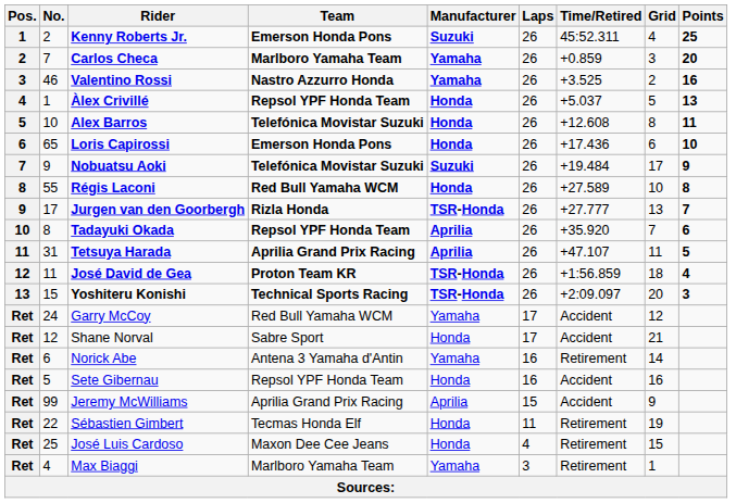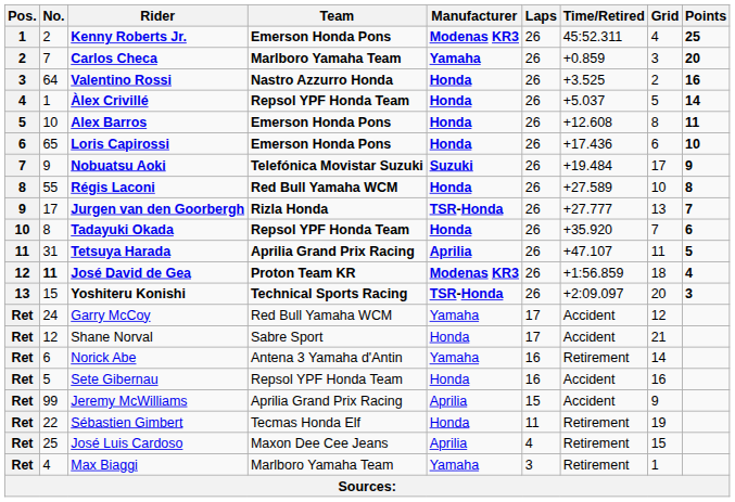 <table class="wikitable" style="font-size: 95%;">
 <tr>
 <th>Pos.</th>
 <th>No.</th>
 <th>Rider</th>
 <th>Team</th>
 <th>Manufacturer</th>
 <th>Laps</th>
 <th>Time/Retired</th>
 <th>Grid</th>
 <th>Points</th>
 </tr>
 <tr>
 <th>1</th>
 <td>2</td>
 <td> <strong><a href='#'>Kenny Roberts Jr.</a></strong></td>
 <td><strong>Emerson Honda Pons</strong></td>
-<td><strong><a href='#'>Suzuki</a></strong></td>
+<td><strong><a href='#'>Modenas</a> <a href='#'>KR3</a></strong></td>
 <td>26</td>
 <td>45:52.311</td>
 <td>4</td>
 <td><strong>25</strong></td>
 </tr>
 <tr>
 <th>2</th>
 <td>7</td>
 <td> <strong><a href='#'>Carlos Checa</a></strong></td>
 <td><strong>Marlboro Yamaha Team</strong></td>
 <td><strong><a href='#'>Yamaha</a></strong></td>
 <td>26</td>
 <td>+0.859</td>
 <td>3</td>
 <td><strong>20</strong></td>
 </tr>
 <tr>
 <th>3</th>
-<td>46</td>
+<td>64</td>
 <td> <strong><a href='#'>Valentino Rossi</a></strong></td>
 <td><strong>Nastro Azzurro Honda</strong></td>
-<td><strong><a href='#'>Yamaha</a></strong></td>
+<td><strong><a href='#'>Honda</a></strong></td>
 <td>26</td>
 <td>+3.525</td>
 <td>2</td>
 <td><strong>16</strong></td>
 </tr>
 <tr>
 <th>4</th>
 <td>1</td>
 <td> <strong><a href='#'>Àlex Crivillé</a></strong></td>
 <td><strong>Repsol YPF Honda Team</strong></td>
 <td><strong><a href='#'>Honda</a></strong></td>
 <td>26</td>
 <td>+5.037</td>
 <td>5</td>
-<td><strong>13</strong></td>
+<td><strong>14</strong></td>
 </tr>
 <tr>
 <th>5</th>
 <td>10</td>
 <td> <strong><a href='#'>Alex Barros</a></strong></td>
-<td><strong>Telefónica Movistar Suzuki</strong></td>
+<td><strong>Emerson Honda Pons</strong></td>
 <td><strong><a href='#'>Honda</a></strong></td>
 <td>26</td>
 <td>+12.608</td>
 <td>8</td>
 <td><strong>11</strong></td>
 </tr>
 <tr>
 <th>6</th>
 <td>65</td>
 <td> <strong><a href='#'>Loris Capirossi</a></strong></td>
 <td><strong>Emerson Honda Pons</strong></td>
 <td><strong><a href='#'>Honda</a></strong></td>
 <td>26</td>
 <td>+17.436</td>
 <td>6</td>
 <td><strong>10</strong></td>
 </tr>
 <tr>
 <th>7</th>
 <td>9</td>
 <td> <strong><a href='#'>Nobuatsu Aoki</a></strong></td>
 <td><strong>Telefónica Movistar Suzuki</strong></td>
 <td><strong><a href='#'>Suzuki</a></strong></td>
 <td>26</td>
 <td>+19.484</td>
 <td>17</td>
 <td><strong>9</strong></td>
 </tr>
 <tr>
 <th>8</th>
 <td>55</td>
 <td> <strong><a href='#'>Régis Laconi</a></strong></td>
 <td><strong>Red Bull Yamaha WCM</strong></td>
 <td><strong><a href='#'>Honda</a></strong></td>
 <td>26</td>
 <td>+27.589</td>
 <td>10</td>
 <td><strong>8</strong></td>
 </tr>
 <tr>
 <th>9</th>
 <td>17</td>
 <td> <strong><a href='#'>Jurgen van den Goorbergh</a></strong></td>
 <td><strong>Rizla Honda</strong></td>
 <td><strong><a href='#'>TSR</a>-<a href='#'>Honda</a></strong></td>
 <td>26</td>
 <td>+27.777</td>
 <td>13</td>
 <td><strong>7</strong></td>
 </tr>
 <tr>
 <th>10</th>
 <td>8</td>
 <td> <strong><a href='#'>Tadayuki Okada</a></strong></td>
 <td><strong>Repsol YPF Honda Team</strong></td>
-<td><strong><a href='#'>Aprilia</a></strong></td>
+<td><strong><a href='#'>Honda</a></strong></td>
 <td>26</td>
 <td>+35.920</td>
 <td>7</td>
 <td><strong>6</strong></td>
 </tr>
 <tr>
 <th>11</th>
 <td>31</td>
 <td> <strong><a href='#'>Tetsuya Harada</a></strong></td>
 <td><strong>Aprilia Grand Prix Racing</strong></td>
 <td><strong><a href='#'>Aprilia</a></strong></td>
 <td>26</td>
 <td>+47.107</td>
 <td>11</td>
 <td><strong>5</strong></td>
 </tr>
 <tr>
 <th>12</th>
-<td>11</td>
+<td><strong>11</strong></td>
 <td> <strong><a href='#'>José David de Gea</a></strong></td>
 <td><strong>Proton Team KR</strong></td>
-<td><strong><a href='#'>TSR</a>-<a href='#'>Honda</a></strong></td>
+<td><strong><a href='#'>Modenas</a> <a href='#'>KR3</a></strong></td>
 <td>26</td>
 <td>+1:56.859</td>
 <td>18</td>
 <td><strong>4</strong></td>
 </tr>
 <tr>
 <th>13</th>
 <td>15</td>
 <td> <strong>Yoshiteru Konishi</strong></td>
 <td><strong>Technical Sports Racing</strong></td>
 <td><strong><a href='#'>TSR</a>-<a href='#'>Honda</a></strong></td>
 <td>26</td>
 <td>+2:09.097</td>
 <td>20</td>
 <td><strong>3</strong></td>
 </tr>
 <tr>
 <th>Ret</th>
 <td>24</td>
 <td> <a href='#'>Garry McCoy</a></td>
 <td>Red Bull Yamaha WCM</td>
 <td><a href='#'>Yamaha</a></td>
 <td>17</td>
 <td>Accident</td>
 <td>12</td>
 <td></td>
 </tr>
 <tr>
 <th>Ret</th>
 <td>12</td>
 <td> Shane Norval</td>
 <td>Sabre Sport</td>
 <td><a href='#'>Honda</a></td>
 <td>17</td>
 <td>Accident</td>
 <td>21</td>
 <td></td>
 </tr>
 <tr>
 <th>Ret</th>
 <td>6</td>
 <td> <a href='#'>Norick Abe</a></td>
 <td>Antena 3 Yamaha d'Antin</td>
 <td><a href='#'>Yamaha</a></td>
 <td>16</td>
 <td>Retirement</td>
 <td>14</td>
 <td></td>
 </tr>
 <tr>
 <th>Ret</th>
 <td>5</td>
 <td> <a href='#'>Sete Gibernau</a></td>
 <td>Repsol YPF Honda Team</td>
 <td><a href='#'>Honda</a></td>
 <td>16</td>
 <td>Accident</td>
 <td>16</td>
 <td></td>
 </tr>
 <tr>
 <th>Ret</th>
 <td>99</td>
 <td> <a href='#'>Jeremy McWilliams</a></td>
 <td>Aprilia Grand Prix Racing</td>
 <td><a href='#'>Aprilia</a></td>
 <td>15</td>
 <td>Accident</td>
 <td>9</td>
 <td></td>
 </tr>
 <tr>
 <th>Ret</th>
 <td>22</td>
 <td> <a href='#'>Sébastien Gimbert</a></td>
 <td>Tecmas Honda Elf</td>
 <td><a href='#'>Honda</a></td>
 <td>11</td>
 <td>Retirement</td>
 <td>19</td>
 <td></td>
 </tr>
 <tr>
 <th>Ret</th>
 <td>25</td>
 <td> <a href='#'>José Luis Cardoso</a></td>
 <td>Maxon Dee Cee Jeans</td>
-<td><a href='#'>Honda</a></td>
+<td><a href='#'>Aprilia</a></td>
 <td>4</td>
 <td>Retirement</td>
 <td>15</td>
 <td></td>
 </tr>
 <tr>
 <th>Ret</th>
 <td>4</td>
 <td> <a href='#'>Max Biaggi</a></td>
 <td>Marlboro Yamaha Team</td>
 <td><a href='#'>Yamaha</a></td>
 <td>3</td>
 <td>Retirement</td>
 <td>1</td>
 <td></td>
 </tr>
 <tr>
 <th colspan=9>Sources: </th>
 </tr>
 </table>
